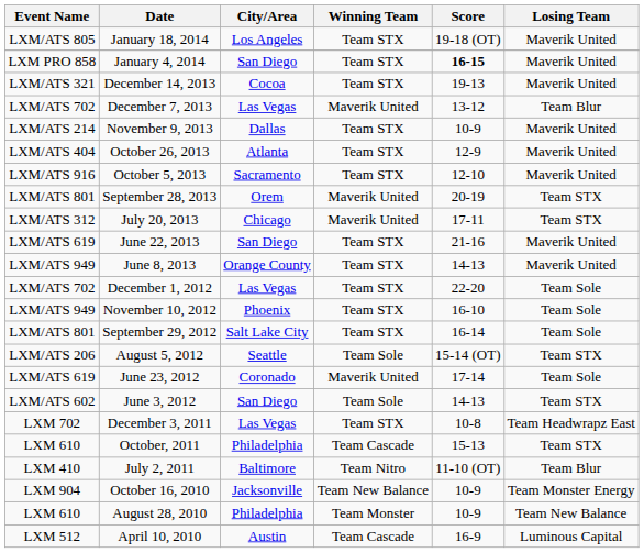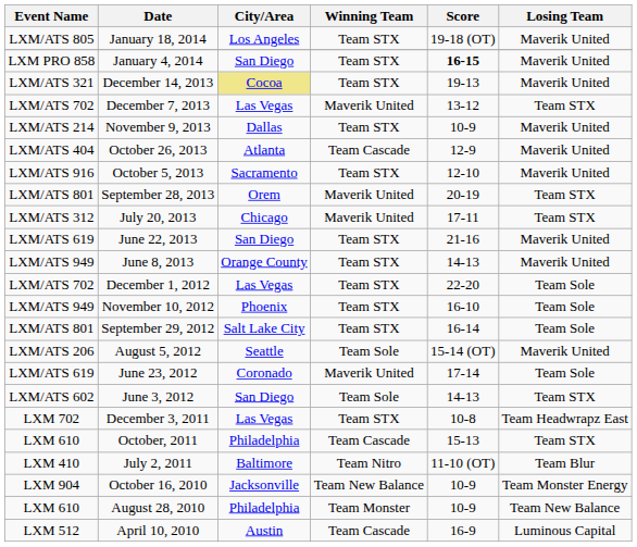 <table class="wikitable" style="text-align:center">
 <tr>
 <th>Event Name</th>
 <th>Date</th>
 <th>City/Area</th>
 <th>Winning Team</th>
 <th>Score</th>
 <th>Losing Team</th>
 </tr>
 <tr>
 <td>LXM/ATS 805</td>
 <td>January 18, 2014</td>
 <td><a href='#'>Los Angeles</a></td>
 <td>Team STX</td>
 <td>19-18 (OT)</td>
 <td>Maverik United</td>
 </tr>
 <tr>
 </tr>
 <tr>
 <td>LXM PRO 858</td>
 <td>January 4, 2014</td>
 <td><a href='#'>San Diego</a></td>
 <td>Team STX</td>
 <td><strong>16-15</strong></td>
 <td>Maverik United</td>
 </tr>
 <tr>
 <td>LXM/ATS 321</td>
 <td>December 14, 2013</td>
-<td><a href='#'>Cocoa</a></td>
+<td style="background: khaki;"><a href='#'>Cocoa</a></td>
 <td>Team STX</td>
 <td>19-13</td>
 <td>Maverik United</td>
 </tr>
 <tr>
 <td>LXM/ATS 702</td>
 <td>December 7, 2013</td>
 <td><a href='#'>Las Vegas</a></td>
 <td>Maverik United</td>
 <td>13-12</td>
-<td>Team Blur</td>
+<td>Team STX</td>
 </tr>
 <tr>
 <td>LXM/ATS 214</td>
 <td>November 9, 2013</td>
 <td><a href='#'>Dallas</a></td>
 <td>Team STX</td>
 <td>10-9</td>
 <td>Maverik United</td>
 </tr>
 <tr>
 <td>LXM/ATS 404</td>
 <td>October 26, 2013</td>
 <td><a href='#'>Atlanta</a></td>
-<td>Team STX</td>
+<td>Team Cascade</td>
 <td>12-9</td>
 <td>Maverik United</td>
 </tr>
 <tr>
 <td>LXM/ATS 916</td>
 <td>October 5, 2013</td>
 <td><a href='#'>Sacramento</a></td>
 <td>Team STX</td>
 <td>12-10</td>
 <td>Maverik United</td>
 </tr>
 <tr>
 <td>LXM/ATS 801</td>
 <td>September 28, 2013</td>
 <td><a href='#'>Orem</a></td>
 <td>Maverik United</td>
 <td>20-19</td>
 <td>Team STX</td>
 </tr>
 <tr>
 <td>LXM/ATS 312</td>
 <td>July 20, 2013</td>
 <td><a href='#'>Chicago</a></td>
 <td>Maverik United</td>
 <td>17-11</td>
 <td>Team STX</td>
 </tr>
 <tr>
 <td>LXM/ATS 619</td>
 <td>June 22, 2013</td>
 <td><a href='#'>San Diego</a></td>
 <td>Team STX</td>
 <td>21-16</td>
 <td>Maverik United</td>
 </tr>
 <tr>
 <td>LXM/ATS 949</td>
 <td>June 8, 2013</td>
 <td><a href='#'>Orange County</a></td>
 <td>Team STX</td>
 <td>14-13</td>
 <td>Maverik United</td>
 </tr>
 <tr>
 <td>LXM/ATS 702 </td>
 <td>December 1, 2012</td>
 <td><a href='#'>Las Vegas</a></td>
 <td>Team STX</td>
 <td>22-20</td>
 <td>Team Sole</td>
 </tr>
 <tr>
 <td>LXM/ATS 949</td>
 <td>November 10, 2012</td>
 <td><a href='#'>Phoenix</a></td>
 <td>Team STX</td>
 <td>16-10</td>
 <td>Team Sole</td>
 </tr>
 <tr>
 <td>LXM/ATS 801</td>
 <td>September 29, 2012</td>
 <td><a href='#'>Salt Lake City</a></td>
 <td>Team STX</td>
 <td>16-14</td>
 <td>Team Sole</td>
 </tr>
 <tr>
 <td>LXM/ATS 206</td>
 <td>August 5, 2012</td>
 <td><a href='#'>Seattle</a></td>
 <td>Team Sole</td>
 <td>15-14 (OT)</td>
-<td>Team STX</td>
+<td>Maverik United</td>
 </tr>
 <tr>
 <td>LXM/ATS 619</td>
 <td>June 23, 2012</td>
 <td><a href='#'>Coronado</a></td>
 <td>Maverik United</td>
 <td>17-14</td>
 <td>Team Sole</td>
 </tr>
 <tr>
 <td>LXM/ATS 602</td>
 <td>June 3, 2012</td>
 <td><a href='#'>San Diego</a></td>
 <td>Team Sole</td>
 <td>14-13</td>
 <td>Team STX</td>
 </tr>
 <tr>
 <td>LXM 702</td>
 <td>December 3, 2011</td>
 <td><a href='#'>Las Vegas</a></td>
 <td>Team STX</td>
 <td>10-8</td>
 <td>Team Headwrapz East</td>
 </tr>
 <tr>
 <td>LXM 610</td>
 <td>October, 2011</td>
 <td><a href='#'>Philadelphia</a></td>
 <td>Team Cascade</td>
 <td>15-13</td>
 <td>Team STX</td>
 </tr>
 <tr>
 <td>LXM 410</td>
 <td>July 2, 2011</td>
 <td><a href='#'>Baltimore</a></td>
 <td>Team Nitro</td>
 <td>11-10 (OT)</td>
 <td>Team Blur</td>
 </tr>
 <tr>
 <td>LXM 904</td>
 <td>October 16, 2010</td>
 <td><a href='#'>Jacksonville</a></td>
 <td>Team New Balance</td>
 <td>10-9</td>
 <td>Team Monster Energy</td>
 </tr>
 <tr>
 <td>LXM 610</td>
 <td>August 28, 2010</td>
 <td><a href='#'>Philadelphia</a></td>
 <td>Team Monster</td>
 <td>10-9</td>
 <td>Team New Balance</td>
 </tr>
 <tr>
 <td>LXM 512</td>
 <td>April 10, 2010</td>
 <td><a href='#'>Austin</a></td>
 <td>Team Cascade</td>
 <td>16-9</td>
 <td>Luminous Capital</td>
 </tr>
 </table>
